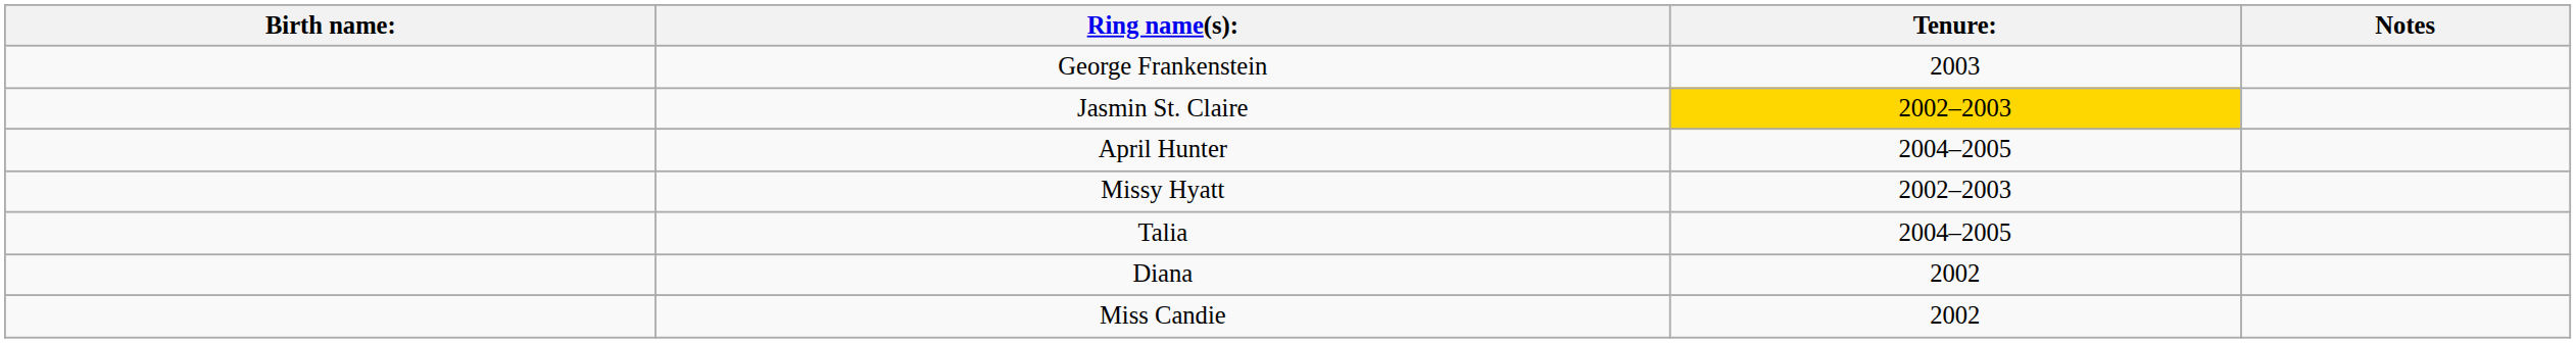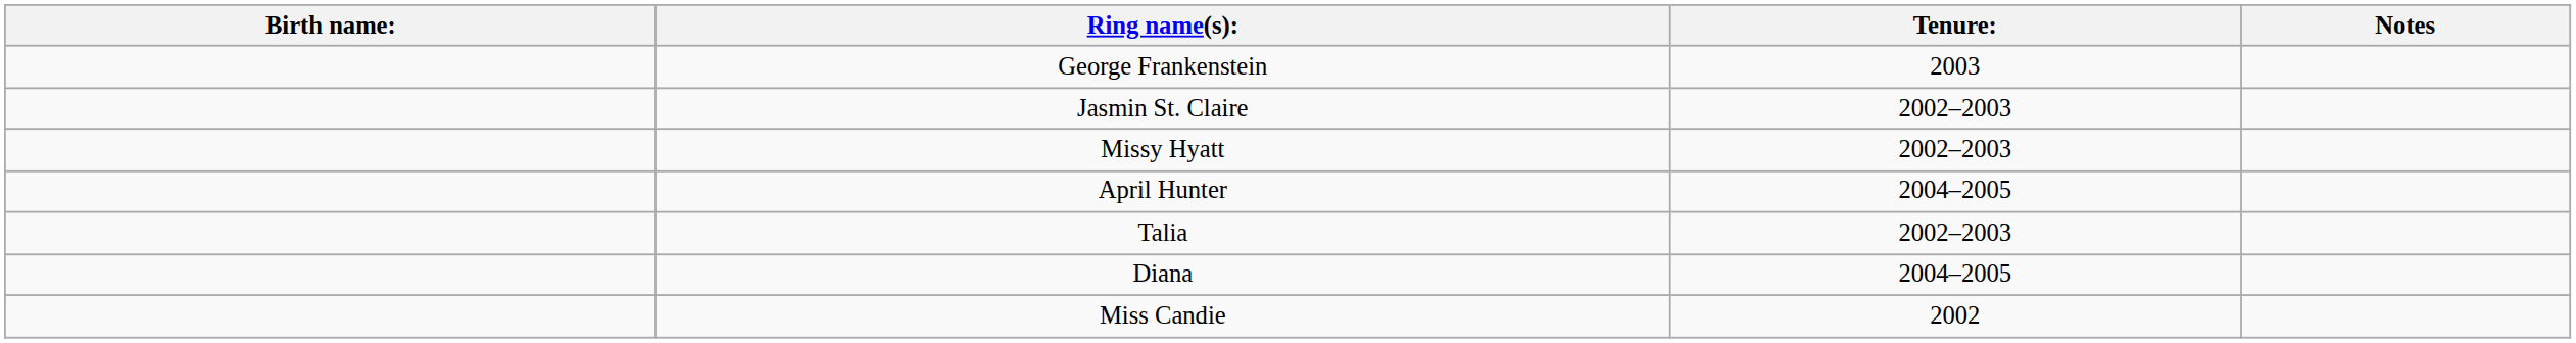 <table class="sortable wikitable" style="font-size:85%; text-align:center; width:70%;">
 <tr>
 <th>Birth name:</th>
 <th><a href='#'>Ring name</a>(s):</th>
 <th>Tenure:</th>
 <th>Notes</th>
 </tr>
 <tr>
 <td></td>
 <td>George Frankenstein</td>
 <td sort>2003</td>
 <td></td>
 </tr>
 <tr>
 <td></td>
 <td>Jasmin St. Claire</td>
-<td sort style="background: gold;">2002–2003</td>
+<td sort>2002–2003</td>
+<td></td>
+</tr>
+<tr>
+<td></td>
+<td>Missy Hyatt</td>
+<td sort>2002–2003</td>
 <td></td>
 </tr>
 <tr>
 <td></td>
 <td>April Hunter</td>
 <td sort>2004–2005</td>
 <td></td>
 </tr>
 <tr>
 <td></td>
-<td>Missy Hyatt</td>
+<td>Talia</td>
 <td sort>2002–2003</td>
 <td></td>
 </tr>
 <tr>
 <td></td>
-<td>Talia</td>
+<td>Diana</td>
 <td sort>2004–2005</td>
-<td></td>
-</tr>
-<tr>
-<td></td>
-<td>Diana</td>
-<td sort>2002</td>
 <td></td>
 </tr>
 <tr>
 <td></td>
 <td>Miss Candie</td>
 <td sort>2002</td>
 <td></td>
 </tr>
 </table>
